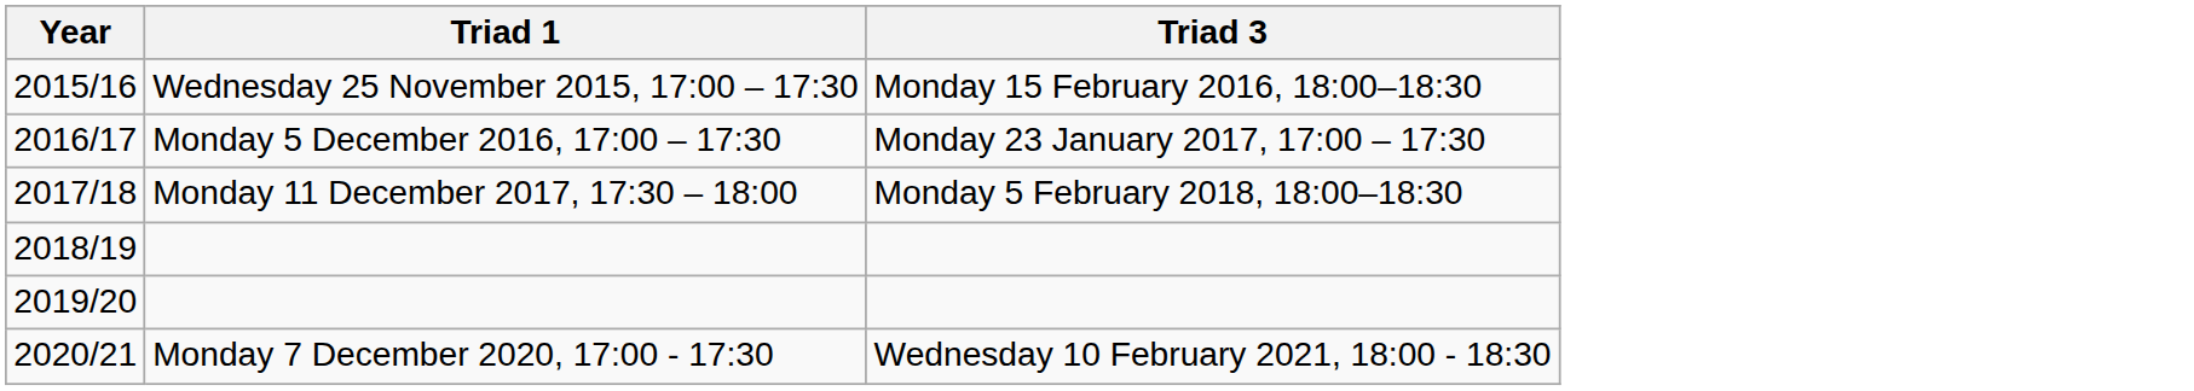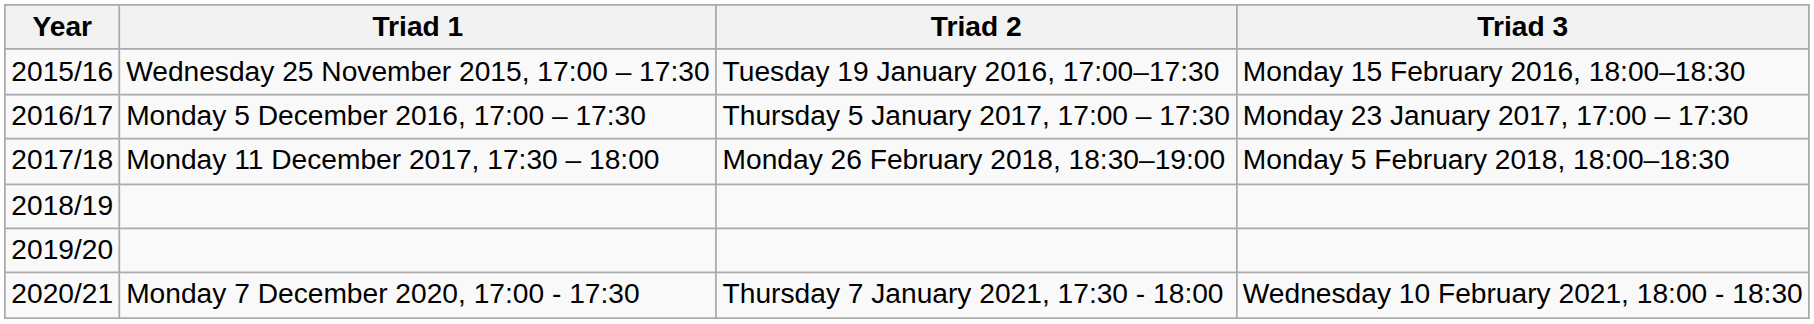 <table class="wikitable">
 <tr>
 <th>Year</th>
 <th>Triad 1</th>
+<th>Triad 2</th>
 <th>Triad 3</th>
 </tr>
 <tr>
 <td>2015/16 </td>
 <td>Wednesday 25 November 2015, 17:00 – 17:30</td>
+<td>Tuesday 19 January 2016, 17:00–17:30</td>
 <td>Monday 15 February 2016, 18:00–18:30</td>
 </tr>
 <tr>
 <td>2016/17 </td>
 <td>Monday 5 December 2016, 17:00 – 17:30</td>
+<td>Thursday 5 January 2017, 17:00 – 17:30</td>
 <td>Monday 23 January 2017, 17:00 – 17:30</td>
 </tr>
 <tr>
 <td>2017/18 </td>
 <td>Monday 11 December 2017, 17:30 – 18:00</td>
+<td>Monday 26 February 2018, 18:30–19:00</td>
 <td>Monday 5 February 2018, 18:00–18:30</td>
 </tr>
 <tr>
 <td>2018/19</td>
+<td></td>
 <td></td>
 <td></td>
 </tr>
 <tr>
 <td>2019/20</td>
 <td></td>
 <td></td>
+<td></td>
 </tr>
 <tr>
 <td>2020/21 </td>
 <td>Monday 7 December 2020, 17:00 - 17:30</td>
+<td>Thursday 7 January 2021, 17:30 - 18:00</td>
 <td>Wednesday 10 February 2021, 18:00 - 18:30</td>
 </tr>
 </table>
